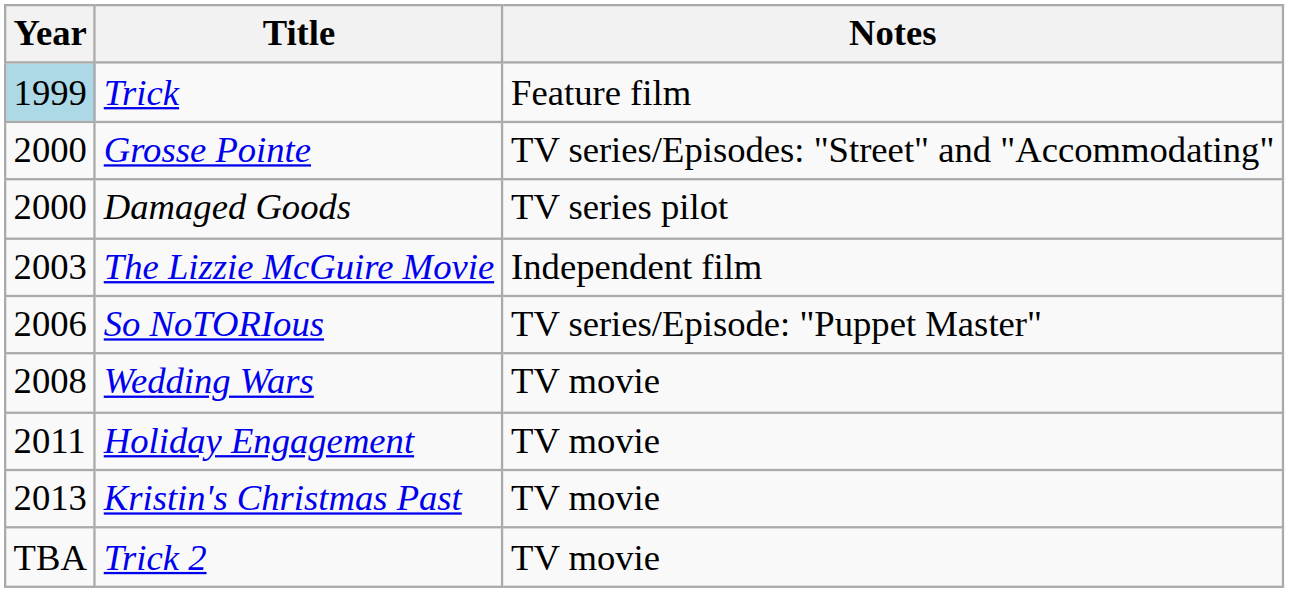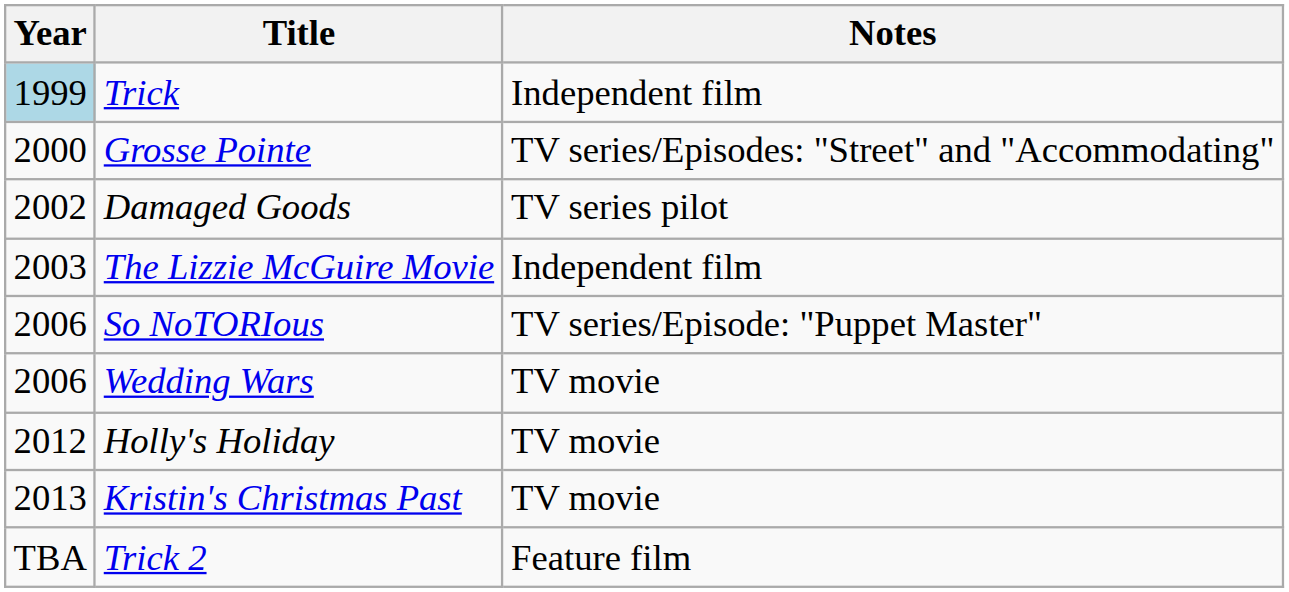 <table class="wikitable sortable">
 <tr>
 <th>Year</th>
 <th>Title</th>
 <th class="unsortable">Notes</th>
 </tr>
 <tr>
 <td style="background: lightblue;">1999</td>
 <td><em><a href='#'>Trick</a></em></td>
-<td>Feature film</td>
+<td>Independent film</td>
 </tr>
 <tr>
 <td>2000</td>
 <td><em><a href='#'>Grosse Pointe</a></em></td>
 <td>TV series/Episodes: "Street" and "Accommodating"</td>
 </tr>
 <tr>
-<td>2000</td>
+<td>2002</td>
 <td><em>Damaged Goods</em></td>
 <td>TV series pilot</td>
 </tr>
 <tr>
 <td>2003</td>
 <td><em><a href='#'>The Lizzie McGuire Movie</a></em></td>
 <td>Independent film</td>
 </tr>
 <tr>
 <td>2006</td>
 <td><em><a href='#'>So NoTORIous</a></em></td>
 <td>TV series/Episode: "Puppet Master"</td>
 </tr>
 <tr>
-<td>2008</td>
+<td>2006</td>
 <td><em><a href='#'>Wedding Wars</a></em></td>
 <td>TV movie</td>
 </tr>
 <tr>
-<td>2011</td>
-<td><em><a href='#'>Holiday Engagement</a></em></td>
+<td>2012</td>
+<td><em>Holly's Holiday</em></td>
 <td>TV movie</td>
 </tr>
 <tr>
 <td>2013</td>
 <td><em><a href='#'>Kristin's Christmas Past</a></em></td>
 <td>TV movie</td>
 </tr>
 <tr>
 <td>TBA</td>
 <td><em><a href='#'>Trick 2</a></em></td>
-<td>TV movie</td>
+<td>Feature film</td>
 </tr>
 </table>
